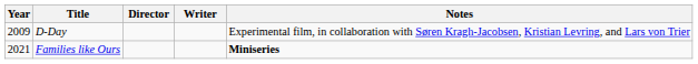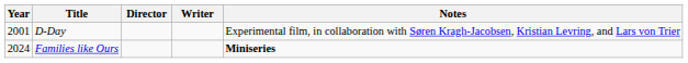 <table class="wikitable">
 <tr>
 <th>Year</th>
 <th>Title</th>
 <th width="65">Director</th>
 <th width="65">Writer</th>
 <th>Notes</th>
 </tr>
 <tr>
-<td>2009</td>
+<td>2001</td>
 <td><em>D-Day</em></td>
 <td></td>
 <td></td>
 <td>Experimental film, in collaboration with <a href='#'>Søren Kragh-Jacobsen</a>, <a href='#'>Kristian Levring</a>, and <a href='#'>Lars von Trier</a></td>
 </tr>
 <tr>
-<td>2021</td>
+<td>2024</td>
 <td><em><a href='#'>Families like Ours</a></em></td>
 <td></td>
 <td></td>
 <td><strong>Miniseries</strong></td>
 </tr>
 </table>
